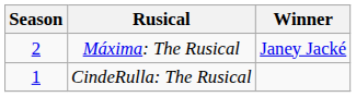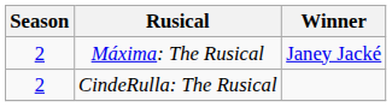 <table class="wikitable sortable" style="text-align:center;">
 <tr>
 <th>Season</th>
 <th>Rusical</th>
 <th>Winner</th>
 </tr>
 <tr>
 <td><a href='#'>2</a></td>
 <td><em><a href='#'>Máxima</a>: The Rusical</em></td>
 <td><a href='#'>Janey Jacké</a></td>
 </tr>
 <tr>
-<td><a href='#'>1</a></td>
+<td><a href='#'>2</a></td>
 <td nowrap><em>CindeRulla: The Rusical</em></td>
 <td nowrap></td>
 </tr>
 <tr>
 </tr>
 </table>
